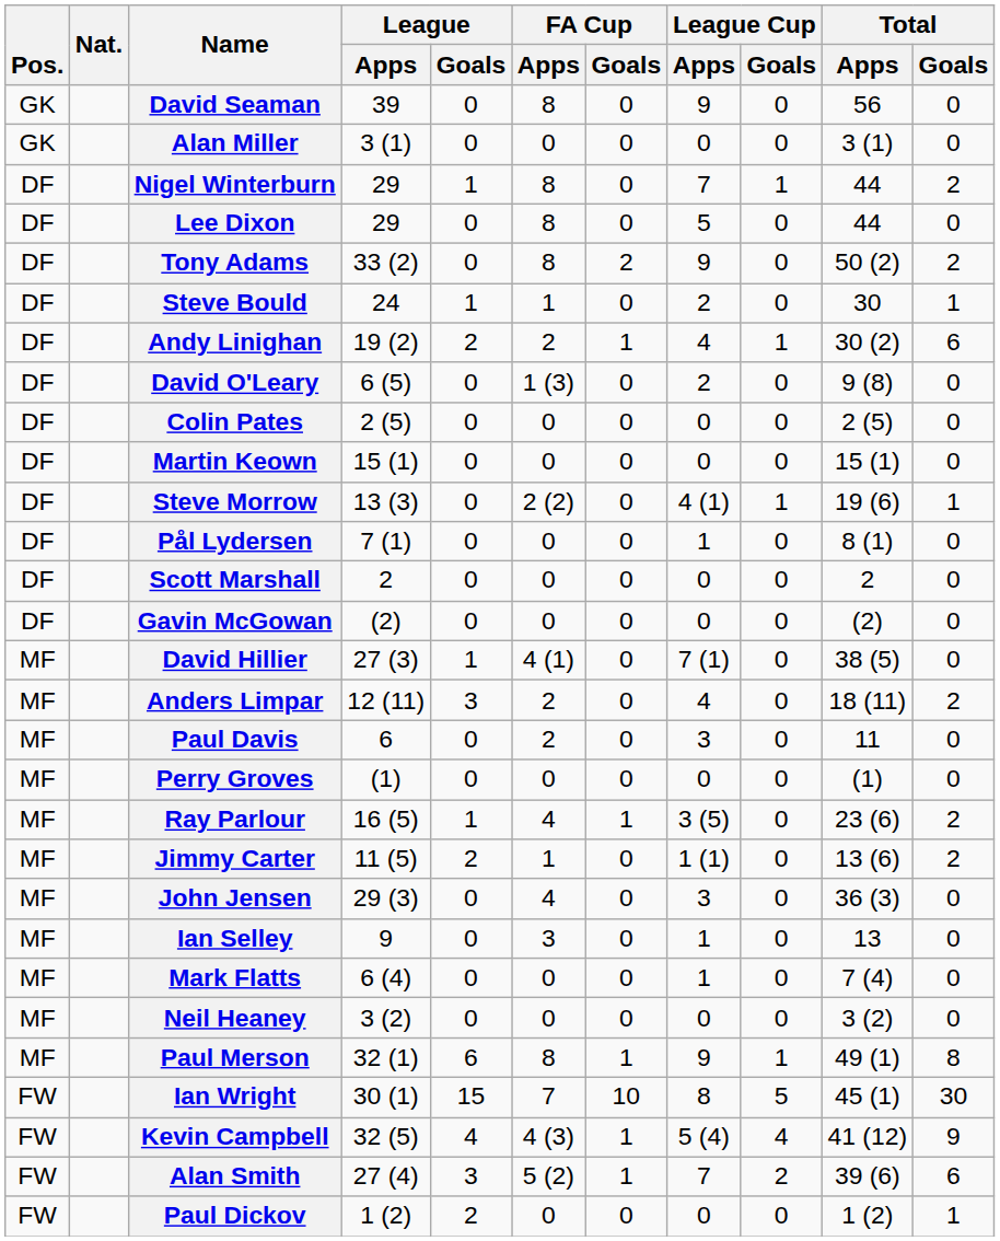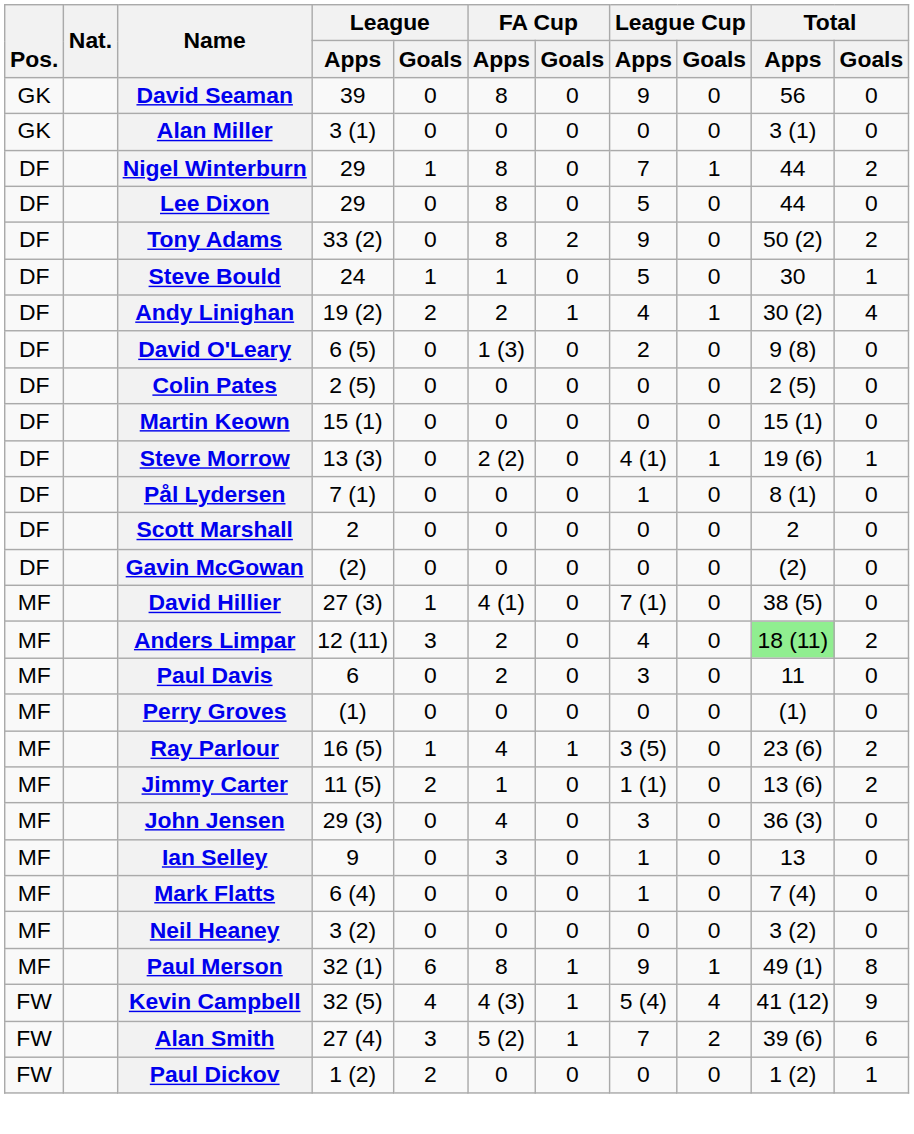 <table class="wikitable plainrowheaders" style="text-align:center">
 <tr>
 <th rowspan="2" valign="bottom">Pos.</th>
 <th rowspan="2">Nat.</th>
 <th rowspan="2">Name</th>
 <th colspan="2" width="85">League</th>
 <th colspan="2" width="85">FA Cup</th>
 <th colspan="2" width="85">League Cup</th>
 <th colspan="2" width="85">Total</th>
 </tr>
 <tr>
 <th>Apps</th>
 <th>Goals</th>
 <th>Apps</th>
 <th>Goals</th>
 <th>Apps</th>
 <th>Goals</th>
 <th>Apps</th>
 <th>Goals</th>
 </tr>
 <tr>
 <td>GK</td>
 <td></td>
 <th scope="row"><a href='#'>David Seaman</a></th>
 <td>39</td>
 <td>0</td>
 <td>8</td>
 <td>0</td>
 <td>9</td>
 <td>0</td>
 <td>56</td>
 <td>0</td>
 </tr>
 <tr>
 <td>GK</td>
 <td></td>
 <th scope="row"><a href='#'>Alan Miller</a></th>
 <td>3 (1)</td>
 <td>0</td>
 <td>0</td>
 <td>0</td>
 <td>0</td>
 <td>0</td>
 <td>3 (1)</td>
 <td>0</td>
 </tr>
 <tr>
 <td>DF</td>
 <td></td>
 <th scope="row"><a href='#'>Nigel Winterburn</a></th>
 <td>29</td>
 <td>1</td>
 <td>8</td>
 <td>0</td>
 <td>7</td>
 <td>1</td>
 <td>44</td>
 <td>2</td>
 </tr>
 <tr>
 <td>DF</td>
 <td></td>
 <th scope="row"><a href='#'>Lee Dixon</a></th>
 <td>29</td>
 <td>0</td>
 <td>8</td>
 <td>0</td>
 <td>5</td>
 <td>0</td>
 <td>44</td>
 <td>0</td>
 </tr>
 <tr>
 <td>DF</td>
 <td></td>
 <th scope="row"><a href='#'>Tony Adams</a></th>
 <td>33 (2)</td>
 <td>0</td>
 <td>8</td>
 <td>2</td>
 <td>9</td>
 <td>0</td>
 <td>50 (2)</td>
 <td>2</td>
 </tr>
 <tr>
 <td>DF</td>
 <td></td>
 <th scope="row"><a href='#'>Steve Bould</a></th>
 <td>24</td>
 <td>1</td>
 <td>1</td>
 <td>0</td>
-<td>2</td>
+<td>5</td>
 <td>0</td>
 <td>30</td>
 <td>1</td>
 </tr>
 <tr>
 <td>DF</td>
 <td></td>
 <th scope="row"><a href='#'>Andy Linighan</a></th>
 <td>19 (2)</td>
 <td>2</td>
 <td>2</td>
 <td>1</td>
 <td>4</td>
 <td>1</td>
 <td>30 (2)</td>
-<td>6</td>
+<td>4</td>
 </tr>
 <tr>
 <td>DF</td>
 <td></td>
 <th scope="row"><a href='#'>David O'Leary</a></th>
 <td>6 (5)</td>
 <td>0</td>
 <td>1 (3)</td>
 <td>0</td>
 <td>2</td>
 <td>0</td>
 <td>9 (8)</td>
 <td>0</td>
 </tr>
 <tr>
 <td>DF</td>
 <td></td>
 <th scope="row"><a href='#'>Colin Pates</a></th>
 <td>2 (5)</td>
 <td>0</td>
 <td>0</td>
 <td>0</td>
 <td>0</td>
 <td>0</td>
 <td>2 (5)</td>
 <td>0</td>
 </tr>
 <tr>
 <td>DF</td>
 <td></td>
 <th scope="row"><a href='#'>Martin Keown</a></th>
 <td>15 (1)</td>
 <td>0</td>
 <td>0</td>
 <td>0</td>
 <td>0</td>
 <td>0</td>
 <td>15 (1)</td>
 <td>0</td>
 </tr>
 <tr>
 <td>DF</td>
 <td></td>
 <th scope="row"><a href='#'>Steve Morrow</a></th>
 <td>13 (3)</td>
 <td>0</td>
 <td>2 (2)</td>
 <td>0</td>
 <td>4 (1)</td>
 <td>1</td>
 <td>19 (6)</td>
 <td>1</td>
 </tr>
 <tr>
 <td>DF</td>
 <td></td>
 <th scope="row"><a href='#'>Pål Lydersen</a></th>
 <td>7 (1)</td>
 <td>0</td>
 <td>0</td>
 <td>0</td>
 <td>1</td>
 <td>0</td>
 <td>8 (1)</td>
 <td>0</td>
 </tr>
 <tr>
 <td>DF</td>
 <td></td>
 <th scope="row"><a href='#'>Scott Marshall</a></th>
 <td>2</td>
 <td>0</td>
 <td>0</td>
 <td>0</td>
 <td>0</td>
 <td>0</td>
 <td>2</td>
 <td>0</td>
 </tr>
 <tr>
 <td>DF</td>
 <td></td>
 <th scope="row"><a href='#'>Gavin McGowan</a></th>
 <td>(2)</td>
 <td>0</td>
 <td>0</td>
 <td>0</td>
 <td>0</td>
 <td>0</td>
 <td>(2)</td>
 <td>0</td>
 </tr>
 <tr>
 <td>MF</td>
 <td></td>
 <th scope="row"><a href='#'>David Hillier</a></th>
 <td>27 (3)</td>
 <td>1</td>
 <td>4 (1)</td>
 <td>0</td>
 <td>7 (1)</td>
 <td>0</td>
 <td>38 (5)</td>
 <td>0</td>
 </tr>
 <tr>
 <td>MF</td>
 <td></td>
 <th scope="row"><a href='#'>Anders Limpar</a></th>
 <td>12 (11)</td>
 <td>3</td>
 <td>2</td>
 <td>0</td>
 <td>4</td>
 <td>0</td>
-<td>18 (11)</td>
+<td style="background: lightgreen;">18 (11)</td>
 <td>2</td>
 </tr>
 <tr>
 <td>MF</td>
 <td></td>
 <th scope="row"><a href='#'>Paul Davis</a></th>
 <td>6</td>
 <td>0</td>
 <td>2</td>
 <td>0</td>
 <td>3</td>
 <td>0</td>
 <td>11</td>
 <td>0</td>
 </tr>
 <tr>
 <td>MF</td>
 <td></td>
 <th scope="row"><a href='#'>Perry Groves</a></th>
 <td>(1)</td>
 <td>0</td>
 <td>0</td>
 <td>0</td>
 <td>0</td>
 <td>0</td>
 <td>(1)</td>
 <td>0</td>
 </tr>
 <tr>
 <td>MF</td>
 <td></td>
 <th scope="row"><a href='#'>Ray Parlour</a></th>
 <td>16 (5)</td>
 <td>1</td>
 <td>4</td>
 <td>1</td>
 <td>3 (5)</td>
 <td>0</td>
 <td>23 (6)</td>
 <td>2</td>
 </tr>
 <tr>
 <td>MF</td>
 <td></td>
 <th scope="row"><a href='#'>Jimmy Carter</a></th>
 <td>11 (5)</td>
 <td>2</td>
 <td>1</td>
 <td>0</td>
 <td>1 (1)</td>
 <td>0</td>
 <td>13 (6)</td>
 <td>2</td>
 </tr>
 <tr>
 <td>MF</td>
 <td></td>
 <th scope="row"><a href='#'>John Jensen</a></th>
 <td>29 (3)</td>
 <td>0</td>
 <td>4</td>
 <td>0</td>
 <td>3</td>
 <td>0</td>
 <td>36 (3)</td>
 <td>0</td>
 </tr>
 <tr>
 <td>MF</td>
 <td></td>
 <th scope="row"><a href='#'>Ian Selley</a></th>
 <td>9</td>
 <td>0</td>
 <td>3</td>
 <td>0</td>
 <td>1</td>
 <td>0</td>
 <td>13</td>
 <td>0</td>
 </tr>
 <tr>
 <td>MF</td>
 <td></td>
 <th scope="row"><a href='#'>Mark Flatts</a></th>
 <td>6 (4)</td>
 <td>0</td>
 <td>0</td>
 <td>0</td>
 <td>1</td>
 <td>0</td>
 <td>7 (4)</td>
 <td>0</td>
 </tr>
 <tr>
 <td>MF</td>
 <td></td>
 <th scope="row"><a href='#'>Neil Heaney</a></th>
 <td>3 (2)</td>
 <td>0</td>
 <td>0</td>
 <td>0</td>
 <td>0</td>
 <td>0</td>
 <td>3 (2)</td>
 <td>0</td>
 </tr>
 <tr>
 <td>MF</td>
 <td></td>
 <th scope="row"><a href='#'>Paul Merson</a></th>
 <td>32 (1)</td>
 <td>6</td>
 <td>8</td>
 <td>1</td>
 <td>9</td>
 <td>1</td>
 <td>49 (1)</td>
 <td>8</td>
 </tr>
 <tr>
 <td>FW</td>
 <td></td>
-<th scope="row"><a href='#'>Ian Wright</a></th>
-<td>30 (1)</td>
-<td>15</td>
-<td>7</td>
-<td>10</td>
-<td>8</td>
-<td>5</td>
-<td>45 (1)</td>
-<td>30</td>
-</tr>
-<tr>
-<td>FW</td>
-<td></td>
 <th scope="row"><a href='#'>Kevin Campbell</a></th>
 <td>32 (5)</td>
 <td>4</td>
 <td>4 (3)</td>
 <td>1</td>
 <td>5 (4)</td>
 <td>4</td>
 <td>41 (12)</td>
 <td>9</td>
 </tr>
 <tr>
 <td>FW</td>
 <td></td>
 <th scope="row"><a href='#'>Alan Smith</a></th>
 <td>27 (4)</td>
 <td>3</td>
 <td>5 (2)</td>
 <td>1</td>
 <td>7</td>
 <td>2</td>
 <td>39 (6)</td>
 <td>6</td>
 </tr>
 <tr>
 <td>FW</td>
 <td></td>
 <th scope="row"><a href='#'>Paul Dickov</a></th>
 <td>1 (2)</td>
 <td>2</td>
 <td>0</td>
 <td>0</td>
 <td>0</td>
 <td>0</td>
 <td>1 (2)</td>
 <td>1</td>
 </tr>
 </table>
